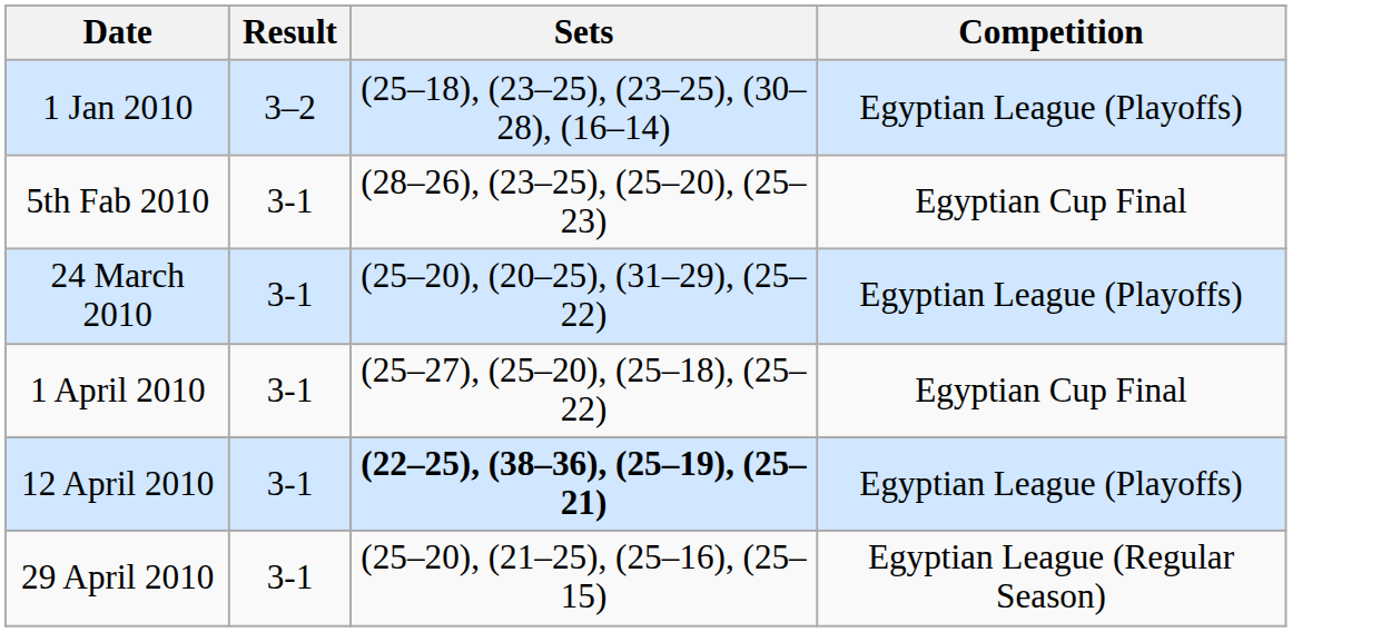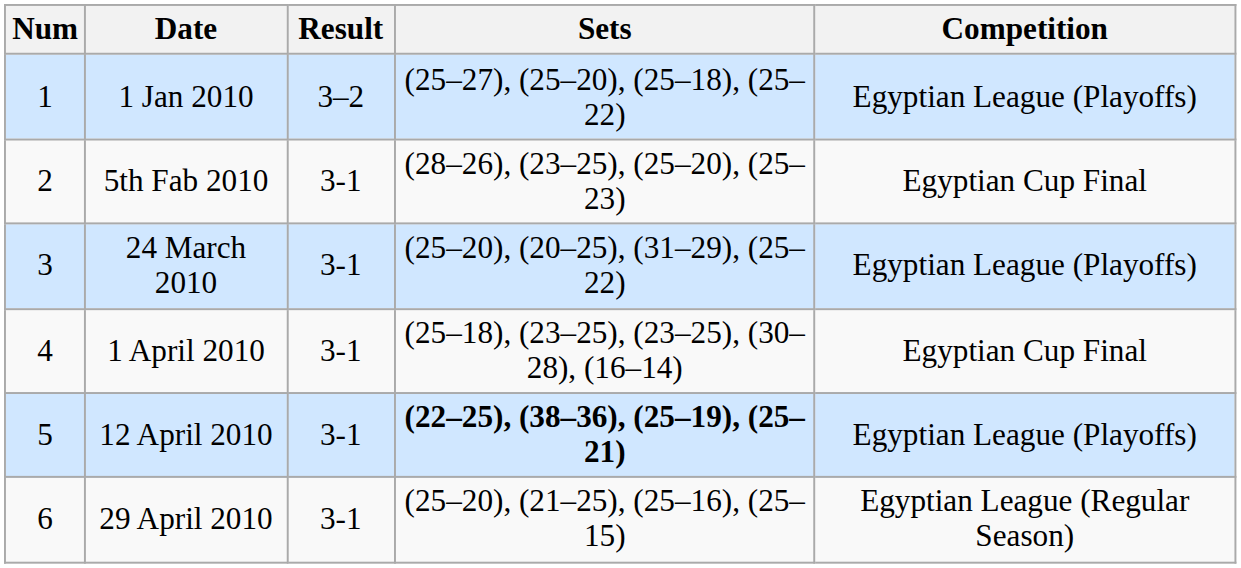 <table class="wikitable sortable" style="font-size:100%; text-align:center;">
 <tr>
+<th style="width:1em">Num</th>
 <th style="width:6em">Date</th>
 <th style="width:3em">Result</th>
 <th style="width:13em">Sets</th>
 <th style="width:13em">Competition</th>
 </tr>
 <tr style="background:#D0E7FF;">
+<td>1</td>
 <td>1 Jan 2010</td>
 <td>3–2</td>
-<td>(25–18), (23–25), (23–25), (30–28), (16–14)</td>
+<td>(25–27), (25–20), (25–18), (25–22)</td>
 <td>Egyptian League (Playoffs)</td>
 </tr>
 <tr style="background:#;">
+<td>2</td>
 <td>5th Fab 2010</td>
 <td>3-1</td>
 <td>(28–26), (23–25), (25–20), (25–23)</td>
 <td>Egyptian Cup Final</td>
 </tr>
 <tr style="background:#D0E7FF;">
+<td>3</td>
 <td>24 March 2010</td>
 <td>3-1</td>
 <td>(25–20), (20–25), (31–29), (25–22)</td>
 <td>Egyptian League (Playoffs)</td>
 </tr>
 <tr style="background:#;">
+<td>4</td>
 <td>1 April 2010</td>
 <td>3-1</td>
-<td>(25–27), (25–20), (25–18), (25–22)</td>
+<td>(25–18), (23–25), (23–25), (30–28), (16–14)</td>
 <td>Egyptian Cup Final</td>
 </tr>
 <tr style="background:#D0E7FF;">
+<td>5</td>
 <td>12 April 2010</td>
 <td>3-1</td>
 <td><strong>(22–25), (38–36), (25–19), (25–21)</strong></td>
 <td>Egyptian League (Playoffs)</td>
 </tr>
 <tr style="background:#;">
+<td>6</td>
 <td>29 April 2010</td>
 <td>3-1</td>
 <td>(25–20), (21–25), (25–16), (25–15)</td>
 <td>Egyptian League (Regular Season)</td>
 </tr>
 </table>
